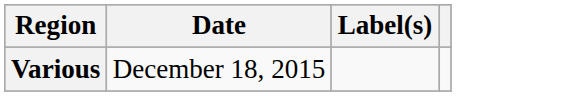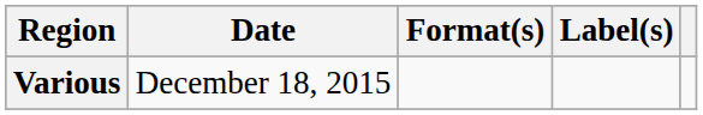 <table class="wikitable plainrowheaders">
 <tr>
 <th>Region</th>
 <th>Date</th>
+<th>Format(s)</th>
 <th>Label(s)</th>
 <th></th>
 </tr>
 <tr>
 <th scope="row">Various</th>
 <td>December 18, 2015</td>
 <td></td>
+<td></td>
 <td style="text-align: center;"></td>
 </tr>
 </table>
